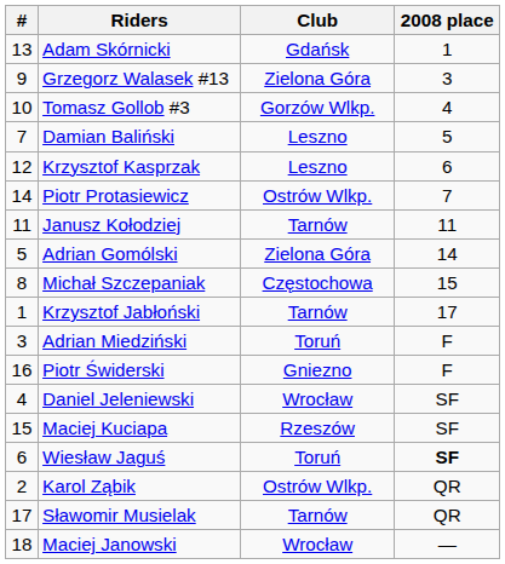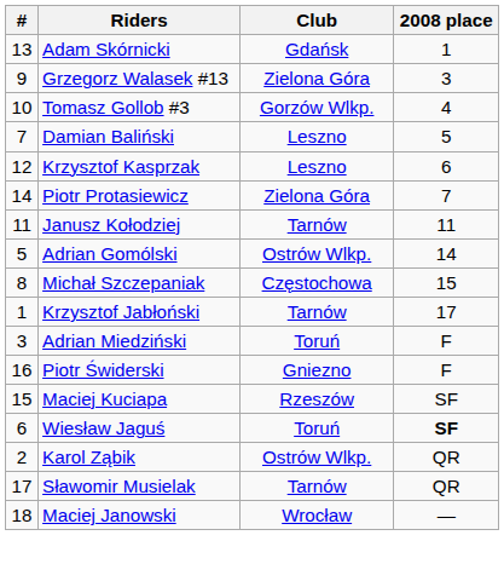 <table class="wikitable" style="text-align: center; font-size: 95%">
 <tr>
 <th width=20px>#</th>
 <th width=160>Riders</th>
 <th width=120>Club</th>
 <th width=80>2008 place</th>
 </tr>
 <tr>
 <td>13</td>
 <td align=left><a href='#'>Adam Skórnicki</a></td>
 <td><a href='#'>Gdańsk</a></td>
 <td>1</td>
 </tr>
 <tr>
 <td>9</td>
 <td align=left><a href='#'>Grzegorz Walasek</a> #13</td>
 <td><a href='#'>Zielona Góra</a></td>
 <td>3</td>
 </tr>
 <tr>
 <td>10</td>
 <td align=left><a href='#'>Tomasz Gollob</a> #3</td>
 <td><a href='#'>Gorzów Wlkp.</a></td>
 <td>4</td>
 </tr>
 <tr>
 <td>7</td>
 <td align=left><a href='#'>Damian Baliński</a></td>
 <td><a href='#'>Leszno</a></td>
 <td>5</td>
 </tr>
 <tr>
 <td>12</td>
 <td align=left><a href='#'>Krzysztof Kasprzak</a></td>
 <td><a href='#'>Leszno</a></td>
 <td>6</td>
 </tr>
 <tr>
 <td>14</td>
 <td align=left><a href='#'>Piotr Protasiewicz</a></td>
-<td><a href='#'>Ostrów Wlkp.</a></td>
+<td><a href='#'>Zielona Góra</a></td>
 <td>7</td>
 </tr>
 <tr>
 <td>11</td>
 <td align=left><a href='#'>Janusz Kołodziej</a></td>
 <td><a href='#'>Tarnów</a></td>
 <td>11</td>
 </tr>
 <tr>
 <td>5</td>
 <td align=left><a href='#'>Adrian Gomólski</a></td>
-<td><a href='#'>Zielona Góra</a></td>
+<td><a href='#'>Ostrów Wlkp.</a></td>
 <td>14</td>
 </tr>
 <tr>
 <td>8</td>
 <td align=left><a href='#'>Michał Szczepaniak</a></td>
 <td><a href='#'>Częstochowa</a></td>
 <td>15</td>
 </tr>
 <tr>
 <td>1</td>
 <td align=left><a href='#'>Krzysztof Jabłoński</a></td>
 <td><a href='#'>Tarnów</a></td>
 <td>17</td>
 </tr>
 <tr>
 <td>3</td>
 <td align=left><a href='#'>Adrian Miedziński</a></td>
 <td><a href='#'>Toruń</a></td>
 <td>F</td>
 </tr>
 <tr>
 <td>16</td>
 <td align=left><a href='#'>Piotr Świderski</a></td>
 <td><a href='#'>Gniezno</a></td>
 <td>F</td>
-</tr>
-<tr>
-<td>4</td>
-<td align=left><a href='#'>Daniel Jeleniewski</a></td>
-<td><a href='#'>Wrocław</a></td>
-<td>SF</td>
 </tr>
 <tr>
 <td>15</td>
 <td align=left><a href='#'>Maciej Kuciapa</a></td>
 <td><a href='#'>Rzeszów</a></td>
 <td>SF</td>
 </tr>
 <tr>
 <td>6</td>
 <td align=left><a href='#'>Wiesław Jaguś</a></td>
 <td><a href='#'>Toruń</a></td>
 <td><strong>SF</strong></td>
 </tr>
 <tr>
 <td>2</td>
 <td align=left><a href='#'>Karol Ząbik</a></td>
 <td><a href='#'>Ostrów Wlkp.</a></td>
 <td>QR</td>
 </tr>
 <tr>
 <td>17</td>
 <td align=left><a href='#'>Sławomir Musielak</a></td>
 <td><a href='#'>Tarnów</a></td>
 <td>QR</td>
 </tr>
 <tr>
 <td>18</td>
 <td align=left><a href='#'>Maciej Janowski</a></td>
 <td><a href='#'>Wrocław</a></td>
 <td>—</td>
 </tr>
 </table>
